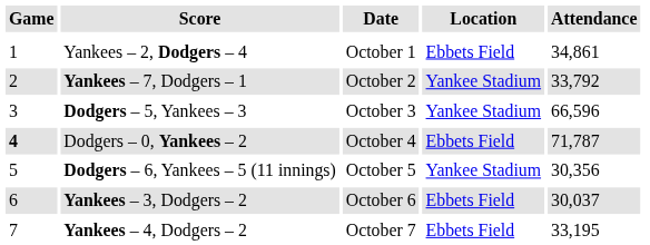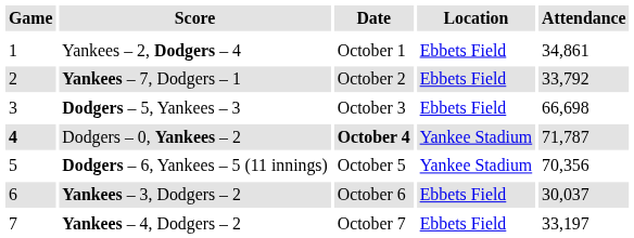 <table border="0" cellspacing="3" cellpadding="3">
 <tr style="background: #e3e3e3;">
 <th>Game</th>
 <th>Score</th>
 <th>Date</th>
 <th>Location</th>
 <th>Attendance</th>
 </tr>
 <tr style="background: #e3e3e3;">
 </tr>
 <tr>
 <td>1</td>
 <td>Yankees – 2, <strong>Dodgers</strong> – 4</td>
 <td>October 1</td>
 <td><a href='#'>Ebbets Field</a></td>
 <td>34,861</td>
 </tr>
 <tr style="background: #e3e3e3;">
 <td>2</td>
 <td><strong>Yankees</strong> – 7, Dodgers – 1</td>
 <td>October 2</td>
-<td><a href='#'>Yankee Stadium</a></td>
+<td><a href='#'>Ebbets Field</a></td>
 <td>33,792</td>
 </tr>
 <tr>
 <td>3</td>
 <td><strong>Dodgers</strong> – 5, Yankees – 3</td>
 <td>October 3</td>
-<td><a href='#'>Yankee Stadium</a></td>
-<td>66,596</td>
+<td><a href='#'>Ebbets Field</a></td>
+<td>66,698</td>
 </tr>
 <tr style="background: #e3e3e3;">
 <td><strong>4</strong></td>
 <td>Dodgers – 0, <strong>Yankees</strong> – 2</td>
-<td>October 4</td>
-<td><a href='#'>Ebbets Field</a></td>
+<td><strong>October 4</strong></td>
+<td><a href='#'>Yankee Stadium</a></td>
 <td>71,787</td>
 </tr>
 <tr>
 <td>5</td>
 <td><strong>Dodgers</strong> – 6, Yankees – 5 (11 innings)</td>
 <td>October 5</td>
 <td><a href='#'>Yankee Stadium</a></td>
-<td>30,356</td>
+<td>70,356</td>
 </tr>
 <tr style="background: #e3e3e3;">
 <td>6</td>
 <td><strong>Yankees</strong> – 3, Dodgers – 2</td>
 <td>October 6</td>
 <td><a href='#'>Ebbets Field</a></td>
 <td>30,037</td>
 </tr>
 <tr>
 <td>7</td>
 <td><strong>Yankees</strong> – 4, Dodgers – 2</td>
 <td>October 7</td>
 <td><a href='#'>Ebbets Field</a></td>
-<td>33,195</td>
+<td>33,197</td>
 </tr>
 <tr style="background: #e3e3e3;">
 </tr>
 </table>
